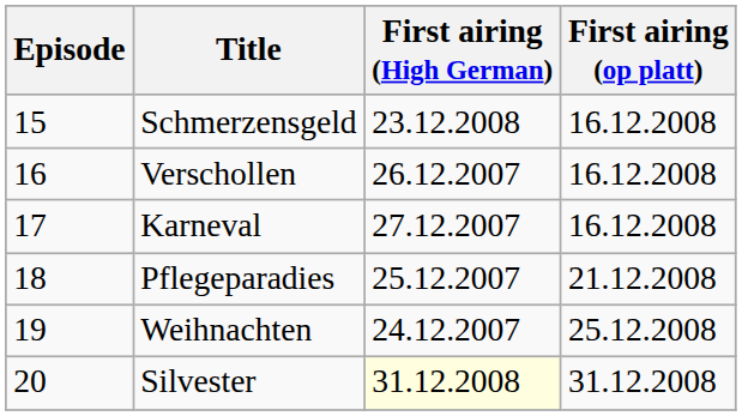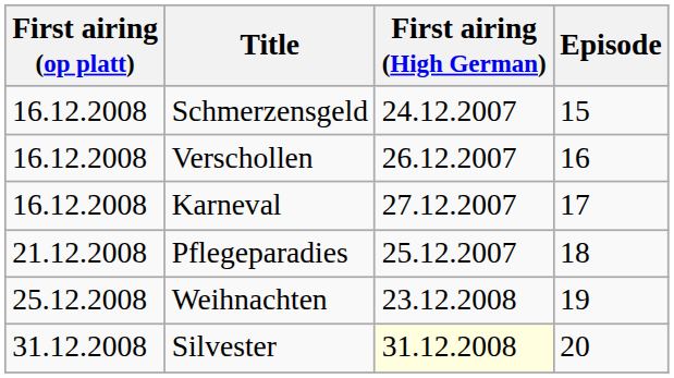 <table class="wikitable">
 <tr>
-<th>Episode</th>
+<th>First airing<br><small>(<a href='#'>op platt</a>)</small></th>
 <th>Title</th>
 <th>First airing<br><small>(<a href='#'>High German</a>)</small></th>
-<th>First airing<br><small>(<a href='#'>op platt</a>)</small></th>
+<th>Episode</th>
 </tr>
 <tr>
+<td>16.12.2008</td>
+<td>Schmerzensgeld</td>
+<td>24.12.2007</td>
 <td>15</td>
-<td>Schmerzensgeld</td>
-<td>23.12.2008</td>
-<td>16.12.2008</td>
 </tr>
 <tr>
-<td>16</td>
+<td>16.12.2008</td>
 <td>Verschollen</td>
 <td>26.12.2007</td>
-<td>16.12.2008</td>
+<td>16</td>
 </tr>
 <tr>
-<td>17</td>
+<td>16.12.2008</td>
 <td>Karneval</td>
 <td>27.12.2007</td>
-<td>16.12.2008</td>
+<td>17</td>
 </tr>
 <tr>
-<td>18</td>
+<td>21.12.2008</td>
 <td>Pflegeparadies</td>
 <td>25.12.2007</td>
-<td>21.12.2008</td>
+<td>18</td>
 </tr>
 <tr>
+<td>25.12.2008</td>
+<td>Weihnachten</td>
+<td>23.12.2008</td>
 <td>19</td>
-<td>Weihnachten</td>
-<td>24.12.2007</td>
-<td>25.12.2008</td>
 </tr>
 <tr>
-<td>20</td>
+<td>31.12.2008</td>
 <td>Silvester</td>
 <td style="background: lightyellow;">31.12.2008</td>
-<td>31.12.2008</td>
+<td>20</td>
 </tr>
 </table>
